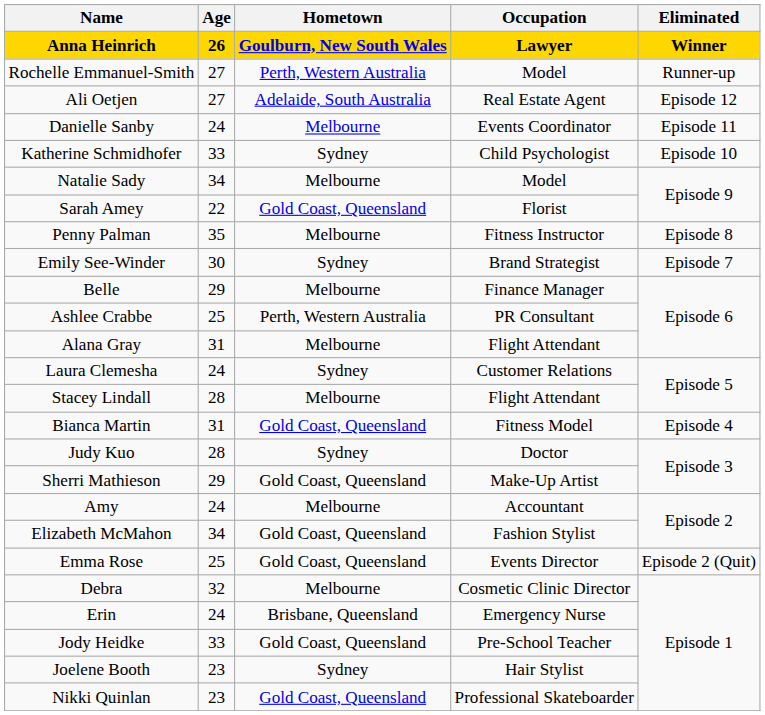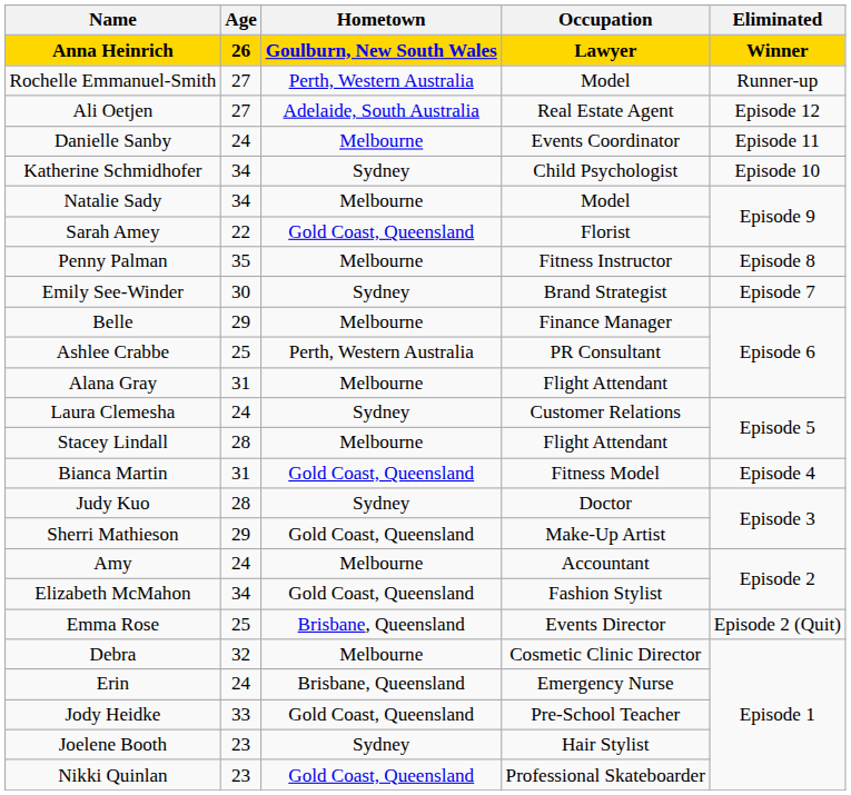 <table class="wikitable sortable" style="text-align:center;">
 <tr>
 <th>Name</th>
 <th>Age</th>
 <th>Hometown</th>
 <th>Occupation</th>
 <th>Eliminated</th>
 </tr>
 <tr>
 <td bgcolor="gold"><strong>Anna Heinrich</strong></td>
 <td bgcolor="gold"><strong>26</strong></td>
 <td bgcolor="gold"><strong><a href='#'>Goulburn, New South Wales</a></strong></td>
 <td bgcolor="gold"><strong>Lawyer</strong></td>
 <td bgcolor="gold"><strong>Winner</strong></td>
 </tr>
 <tr>
 <td>Rochelle Emmanuel-Smith</td>
 <td>27</td>
 <td><a href='#'>Perth, Western Australia</a></td>
 <td>Model</td>
 <td>Runner-up</td>
 </tr>
 <tr>
 <td>Ali Oetjen</td>
 <td>27</td>
 <td><a href='#'>Adelaide, South Australia</a></td>
 <td>Real Estate Agent</td>
 <td>Episode 12</td>
 </tr>
 <tr>
 <td>Danielle Sanby</td>
 <td>24</td>
 <td><a href='#'>Melbourne</a></td>
 <td>Events Coordinator</td>
 <td>Episode 11</td>
 </tr>
 <tr>
 <td>Katherine Schmidhofer</td>
-<td>33</td>
+<td>34</td>
 <td>Sydney</td>
 <td>Child Psychologist</td>
 <td>Episode 10</td>
 </tr>
 <tr>
 <td>Natalie Sady</td>
 <td>34</td>
 <td>Melbourne</td>
 <td>Model</td>
 <td rowspan="2">Episode 9</td>
 </tr>
 <tr>
 <td>Sarah Amey</td>
 <td>22</td>
 <td><a href='#'>Gold Coast, Queensland</a></td>
 <td>Florist</td>
 </tr>
 <tr>
 <td>Penny Palman</td>
 <td>35</td>
 <td>Melbourne</td>
 <td>Fitness Instructor</td>
 <td>Episode 8</td>
 </tr>
 <tr>
 <td>Emily See-Winder</td>
 <td>30</td>
 <td>Sydney</td>
 <td>Brand Strategist</td>
 <td>Episode 7</td>
 </tr>
 <tr>
 <td>Belle</td>
 <td>29</td>
 <td>Melbourne</td>
 <td>Finance Manager</td>
 <td rowspan="3">Episode 6</td>
 </tr>
 <tr>
 <td>Ashlee Crabbe</td>
 <td>25</td>
 <td>Perth, Western Australia</td>
 <td>PR Consultant</td>
 </tr>
 <tr>
 <td>Alana Gray</td>
 <td>31</td>
 <td>Melbourne</td>
 <td>Flight Attendant</td>
 </tr>
 <tr>
 <td>Laura Clemesha</td>
 <td>24</td>
 <td>Sydney</td>
 <td>Customer Relations</td>
 <td rowspan="2">Episode 5</td>
 </tr>
 <tr>
 <td>Stacey Lindall</td>
 <td>28</td>
 <td>Melbourne</td>
 <td>Flight Attendant</td>
 </tr>
 <tr>
 <td>Bianca Martin</td>
 <td>31</td>
 <td><a href='#'>Gold Coast, Queensland</a></td>
 <td>Fitness Model</td>
 <td>Episode 4</td>
 </tr>
 <tr>
 <td>Judy Kuo</td>
 <td>28</td>
 <td>Sydney</td>
 <td>Doctor</td>
 <td rowspan="2">Episode 3</td>
 </tr>
 <tr>
 <td>Sherri Mathieson</td>
 <td>29</td>
 <td>Gold Coast, Queensland</td>
 <td>Make-Up Artist</td>
 </tr>
 <tr>
 <td>Amy</td>
 <td>24</td>
 <td>Melbourne</td>
 <td>Accountant</td>
 <td rowspan="2">Episode 2</td>
 </tr>
 <tr>
 <td>Elizabeth McMahon</td>
 <td>34</td>
 <td>Gold Coast, Queensland</td>
 <td>Fashion Stylist</td>
 </tr>
 <tr>
 <td>Emma Rose</td>
 <td>25</td>
-<td>Gold Coast, Queensland</td>
+<td><a href='#'>Brisbane</a>, Queensland</td>
 <td>Events Director</td>
 <td>Episode 2 (Quit)</td>
 </tr>
 <tr>
 <td>Debra</td>
 <td>32</td>
 <td>Melbourne</td>
 <td>Cosmetic Clinic Director</td>
 <td rowspan="5">Episode 1</td>
 </tr>
 <tr>
 <td>Erin</td>
 <td>24</td>
 <td>Brisbane, Queensland</td>
 <td>Emergency Nurse</td>
 </tr>
 <tr>
 <td>Jody Heidke</td>
 <td>33</td>
 <td>Gold Coast, Queensland</td>
 <td>Pre-School Teacher</td>
 </tr>
 <tr>
 <td>Joelene Booth</td>
 <td>23</td>
 <td>Sydney</td>
 <td>Hair Stylist</td>
 </tr>
 <tr>
 <td>Nikki Quinlan</td>
 <td>23</td>
 <td><a href='#'>Gold Coast, Queensland</a></td>
 <td>Professional Skateboarder</td>
 </tr>
 </table>
